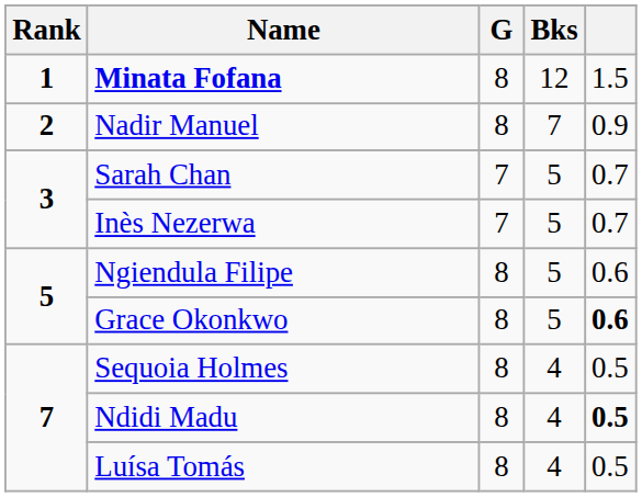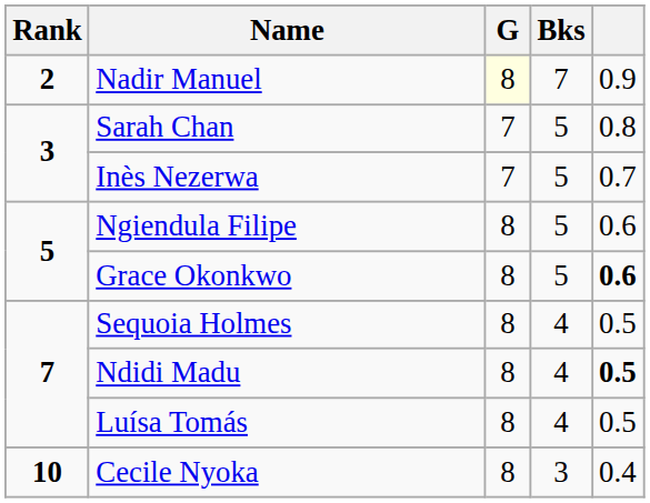 <table class="wikitable" style="text-align:center; font-size:90%;">
 <tr>
 <th width=10px>Rank</th>
 <th width=185px>Name</th>
 <th width=15px>G</th>
 <th width=10px>Bks</th>
 <th width=10px></th>
 </tr>
 <tr>
-<td><strong>1</strong></td>
-<td align=left> <strong><a href='#'>Minata Fofana</a></strong></td>
-<td>8</td>
-<td>12</td>
-<td>1.5</td>
-</tr>
-<tr>
 <td><strong>2</strong></td>
 <td align=left> <a href='#'>Nadir Manuel</a></td>
-<td>8</td>
+<td style="background: lightyellow;">8</td>
 <td>7</td>
 <td>0.9</td>
 </tr>
 <tr>
 <td rowspan=2><strong>3</strong></td>
 <td align=left> <a href='#'>Sarah Chan</a></td>
 <td>7</td>
 <td>5</td>
-<td>0.7</td>
+<td>0.8</td>
 </tr>
 <tr>
 <td align=left> <a href='#'>Inès Nezerwa</a></td>
 <td>7</td>
 <td>5</td>
 <td>0.7</td>
 </tr>
 <tr>
 <td rowspan=2><strong>5</strong></td>
 <td align=left> <a href='#'>Ngiendula Filipe</a></td>
 <td>8</td>
 <td>5</td>
 <td>0.6</td>
 </tr>
 <tr>
 <td align=left> <a href='#'>Grace Okonkwo</a></td>
 <td>8</td>
 <td>5</td>
 <td><strong>0.6</strong></td>
 </tr>
 <tr>
 <td rowspan=3><strong>7</strong></td>
 <td align=left> <a href='#'>Sequoia Holmes</a></td>
 <td>8</td>
 <td>4</td>
 <td>0.5</td>
 </tr>
 <tr>
 <td align=left> <a href='#'>Ndidi Madu</a></td>
 <td>8</td>
 <td>4</td>
 <td><strong>0.5</strong></td>
 </tr>
 <tr>
 <td align=left> <a href='#'>Luísa Tomás</a></td>
 <td>8</td>
 <td>4</td>
 <td>0.5</td>
 </tr>
+<tr>
+<td><strong>10</strong></td>
+<td align=left> <a href='#'>Cecile Nyoka</a></td>
+<td>8</td>
+<td>3</td>
+<td>0.4</td>
+</tr>
 </table>
